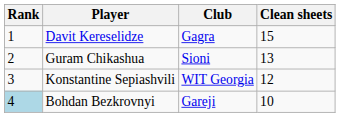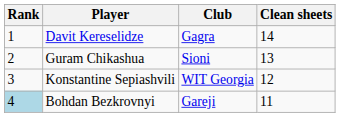 <table class="wikitable" style="text-align:left">
 <tr>
 <th>Rank</th>
 <th>Player</th>
 <th>Club</th>
 <th>Clean sheets</th>
 </tr>
 <tr>
 <td>1</td>
 <td> <a href='#'>Davit Kereselidze</a></td>
 <td><a href='#'>Gagra</a></td>
-<td>15</td>
+<td>14</td>
 </tr>
 <tr>
 <td>2</td>
 <td> Guram Chikashua</td>
 <td><a href='#'>Sioni</a></td>
 <td>13</td>
 </tr>
 <tr>
 <td>3</td>
 <td> Konstantine Sepiashvili</td>
 <td><a href='#'>WIT Georgia</a></td>
 <td>12</td>
 </tr>
 <tr>
 <td style="background: lightblue;">4</td>
 <td> Bohdan Bezkrovnyi</td>
 <td><a href='#'>Gareji</a></td>
-<td>10</td>
+<td>11</td>
 </tr>
 </table>
